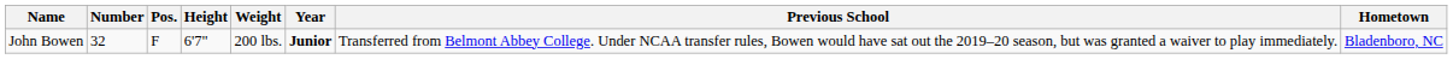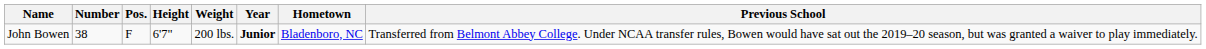 <table class="wikitable sortable" border="1">
 <tr>
 <th>Name</th>
 <th>Number</th>
 <th>Pos.</th>
 <th>Height</th>
 <th>Weight</th>
 <th>Year</th>
+<th>Hometown</th>
 <th class="unsortable">Previous School</th>
-<th>Hometown</th>
 </tr>
 <tr>
 <td>John Bowen</td>
-<td>32</td>
+<td>38</td>
 <td>F</td>
 <td>6'7"</td>
 <td>200 lbs.</td>
 <td><strong>Junior</strong></td>
+<td><a href='#'>Bladenboro, NC</a></td>
 <td>Transferred from <a href='#'>Belmont Abbey College</a>. Under NCAA transfer rules, Bowen would have sat out the 2019–20 season, but was granted a waiver to play immediately.</td>
-<td><a href='#'>Bladenboro, NC</a></td>
 </tr>
 </table>
